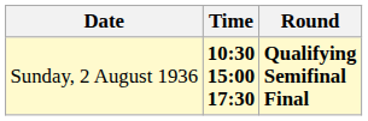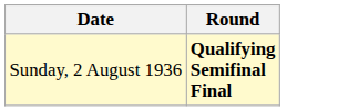 <table class="wikitable">
 <tr>
 <th>Date</th>
-<th>Time</th>
 <th>Round</th>
 </tr>
 <tr style=background:lemonchiffon>
 <td>Sunday, 2 August 1936</td>
-<td><strong>10:30</strong><br><strong>15:00</strong><br><strong>17:30</strong></td>
 <td><strong>Qualifying</strong><br><strong>Semifinal</strong><br><strong>Final</strong></td>
 </tr>
 </table>
